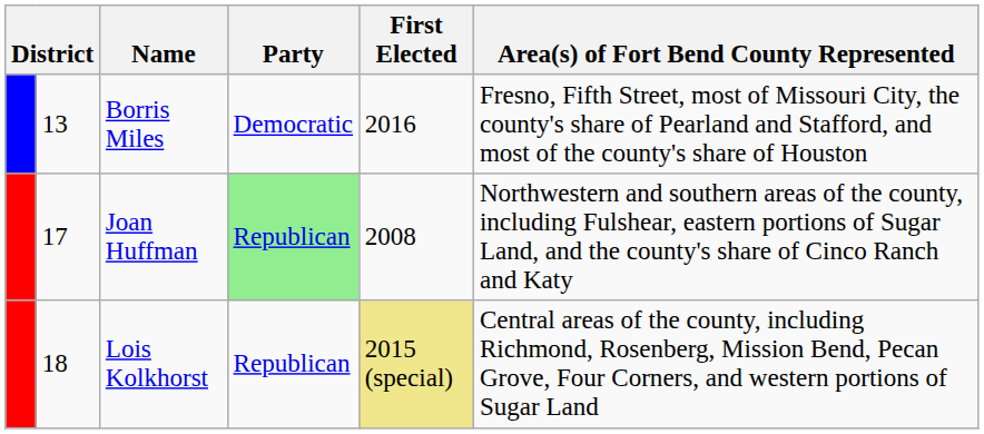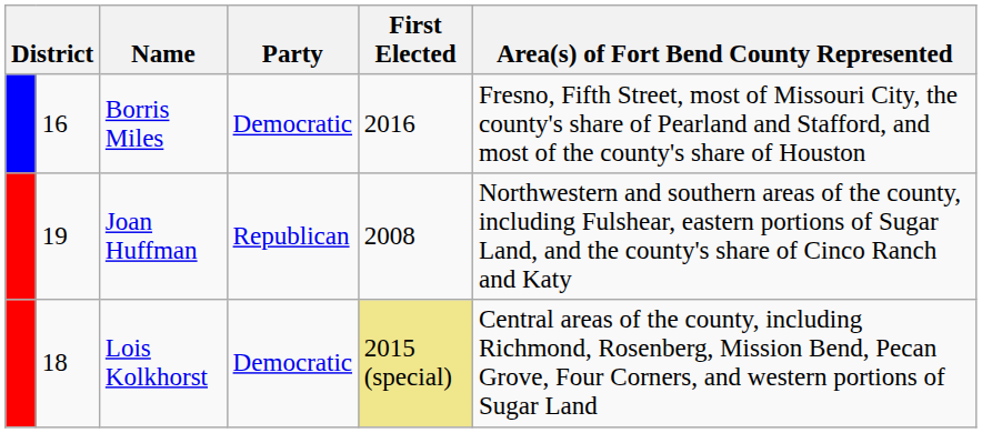 <table class=wikitable>
 <tr>
 <th colspan="2"  style="text-align:center; vertical-align:bottom;"><strong>District</strong></th>
 <th style="text-align:center; vertical-align:bottom;"><strong>Name</strong></th>
 <th style="text-align:center; vertical-align:bottom;"><strong>Party</strong></th>
 <th style="text-align:center; vertical-align:bottom;"><strong>First Elected</strong></th>
 <th style="text-align:center; vertical-align:bottom;"><strong>Area(s) of Fort Bend County Represented</strong></th>
 </tr>
 <tr>
 <td style="background:blue;"> </td>
-<td>13</td>
+<td>16</td>
 <td><a href='#'>Borris Miles</a></td>
 <td><a href='#'>Democratic</a></td>
 <td>2016</td>
 <td>Fresno, Fifth Street, most of Missouri City, the county's share of Pearland and Stafford, and most of the county's share of Houston</td>
 </tr>
 <tr>
 <td style="background:red;"> </td>
-<td>17</td>
+<td>19</td>
 <td><a href='#'>Joan Huffman</a></td>
-<td style="background: lightgreen;"><a href='#'>Republican</a></td>
+<td><a href='#'>Republican</a></td>
 <td>2008</td>
 <td>Northwestern and southern areas of the county, including Fulshear, eastern portions of Sugar Land, and the county's share of Cinco Ranch and Katy</td>
 </tr>
 <tr>
 <td style="background:red;"> </td>
 <td>18</td>
 <td><a href='#'>Lois Kolkhorst</a></td>
-<td><a href='#'>Republican</a></td>
+<td><a href='#'>Democratic</a></td>
 <td style="background: khaki;">2015 (special)</td>
 <td>Central areas of the county, including Richmond, Rosenberg, Mission Bend, Pecan Grove, Four Corners, and western portions of Sugar Land</td>
 </tr>
 </table>
